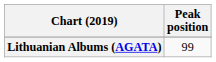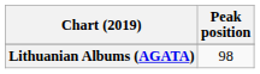 <table class="wikitable sortable plainrowheaders" style="text-align:center">
 <tr>
 <th scope="col">Chart (2019)</th>
 <th scope="col">Peak<br>position</th>
 </tr>
 <tr>
 </tr>
 <tr>
 <th scope="row">Lithuanian Albums (<a href='#'>AGATA</a>)</th>
-<td>99</td>
+<td>98</td>
 </tr>
 </table>
